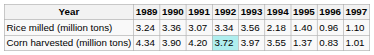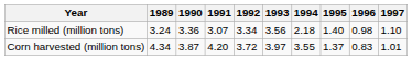 <table class=wikitable>
 <tr>
 <th>Year</th>
 <th>1989</th>
 <th>1990</th>
 <th>1991</th>
 <th>1992</th>
 <th>1993</th>
 <th>1994</th>
 <th>1995</th>
 <th>1996</th>
 <th>1997</th>
 </tr>
 <tr>
 <td>Rice milled (million tons)</td>
 <td>3.24</td>
 <td>3.36</td>
 <td>3.07</td>
 <td>3.34</td>
 <td>3.56</td>
 <td>2.18</td>
 <td>1.40</td>
-<td>0.96</td>
+<td>0.98</td>
 <td>1.10</td>
 </tr>
 <tr>
 <td>Corn harvested (million tons)</td>
 <td>4.34</td>
-<td>3.90</td>
+<td>3.87</td>
 <td>4.20</td>
-<td style="background: paleturquoise;">3.72</td>
+<td>3.72</td>
 <td>3.97</td>
 <td>3.55</td>
 <td>1.37</td>
 <td>0.83</td>
 <td>1.01</td>
 </tr>
 </table>
